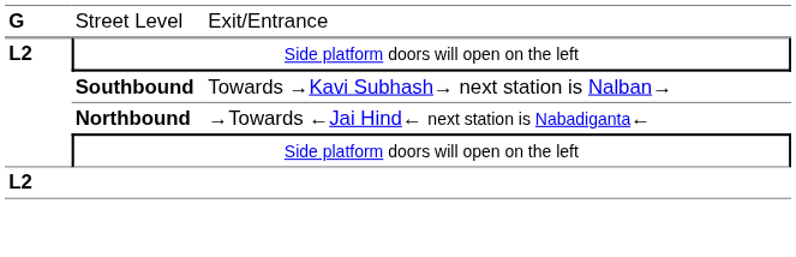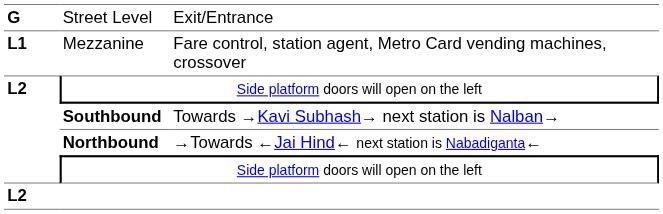 <table border="0" cellspacing="0" cellpadding="3">
 <tr>
 <td width="50" valign="top" style="border-bottom:solid 1px gray;border-top:solid 1px gray;"><strong>G</strong></td>
 <td width="100" valign="top" style="border-top:solid 1px gray;border-bottom:solid 1px gray;">Street Level</td>
 <td width="500" valign="top" style="border-top:solid 1px gray;border-bottom:solid 1px gray;">Exit/Entrance</td>
+</tr>
+<tr>
+<td valign="top"><strong>L1</strong></td>
+<td valign="top">Mezzanine</td>
+<td valign="top">Fare control, station agent, Metro Card vending machines, crossover<br></td>
 </tr>
 <tr>
 <td rowspan="4" width="50" valign="top" style="border-top:solid 1px gray;border-bottom:solid 1px gray;"><strong>L2</strong></td>
 <td colspan="2" style="border-top:solid 1px gray;border-right:solid 2px black;border-left:solid 2px black;border-bottom:solid 2px black;text-align:center;"><small><a href='#'>Side platform</a>  doors will open on the left </small></td>
 </tr>
 <tr>
 <td width="100" style="border-bottom:solid 1px gray;"><strong>Southbound</strong></td>
 <td width="500" style="border-bottom:solid 1px gray;">Towards →<a href='#'>Kavi Subhash</a>→ next station is <a href='#'>Nalban</a>→</td>
 </tr>
 <tr>
 <td><strong>Northbound</strong></td>
 <td><span>→</span>Towards ←<a href='#'>Jai Hind</a>← <small>next station is <a href='#'>Nabadiganta</a></small>←</td>
 </tr>
 <tr>
 <td colspan="2" style="border-top:solid 2px black;border-right:solid 2px black;border-left:solid 2px black;border-bottom:solid 1px gray;text-align:center;"><small><a href='#'>Side platform</a> doors will open on the left </small></td>
 </tr>
 <tr>
 <td rowspan="2" width="50" valign="top" style="border-bottom:solid 1px gray;"><strong>L2</strong></td>
 <td width="100" style="border-bottom:solid 1px gray;"></td>
 <td width="500" style="border-bottom:solid 1px gray;"></td>
 </tr>
 <tr>
 </tr>
 </table>
